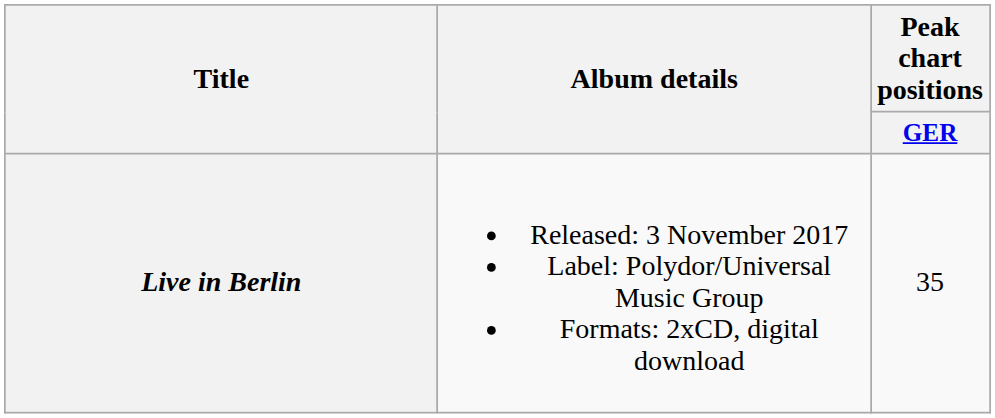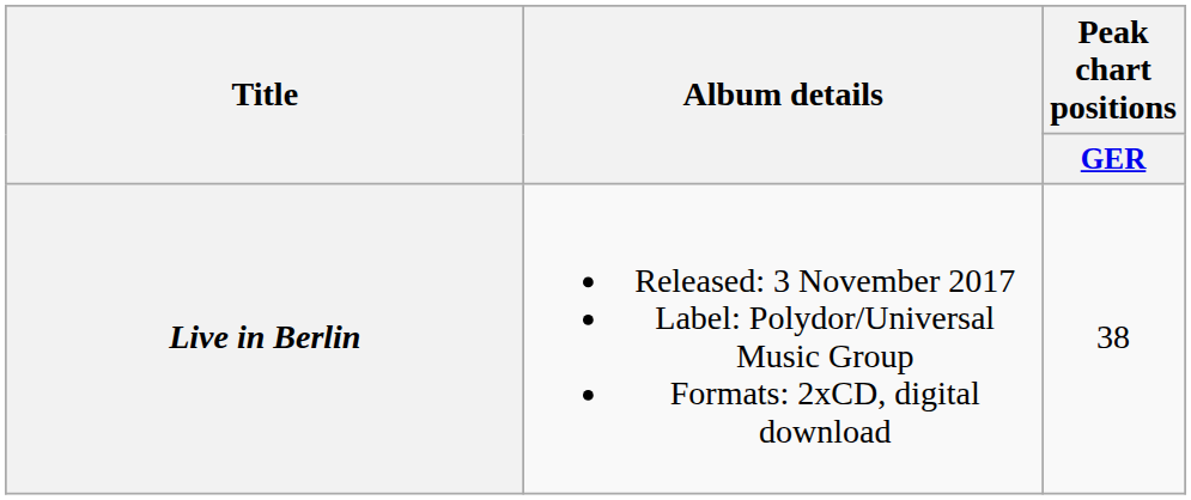 <table class="wikitable plainrowheaders" style="text-align:center;">
 <tr>
 <th rowspan="2" scope="col" style="width:15em;">Title</th>
 <th rowspan="2" scope="col" style="width:15em;">Album details</th>
 <th>Peak chart<br>positions</th>
 </tr>
 <tr>
 <th scope="col" style="width:2em;font-size:90%;"><a href='#'>GER</a><br></th>
 </tr>
 <tr>
 <th scope="row"><em>Live in Berlin</em></th>
 <td><br><ul><li>Released: 3 November 2017</li><li>Label: Polydor/Universal Music Group</li><li>Formats: 2xCD, digital download</li></ul></td>
-<td>35</td>
+<td>38</td>
 </tr>
 </table>
